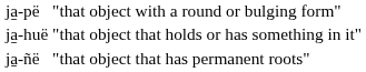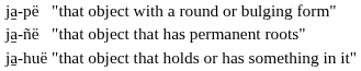 <table>
 <tr>
 <td>ja̱-pë</td>
 <td>"that object with a round or bulging form"</td>
 </tr>
 <tr>
+<td>ja̱-ñë</td>
+<td>"that object that has permanent roots"</td>
+</tr>
+<tr>
 <td>ja̱-huë</td>
 <td>"that object that holds or has something in it"</td>
 </tr>
-<tr>
-<td>ja̱-ñë</td>
-<td>"that object that has permanent roots"</td>
-</tr>
 </table>
